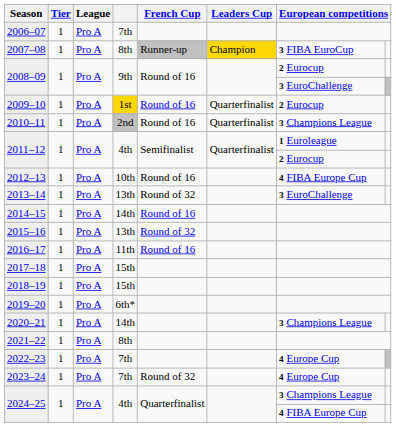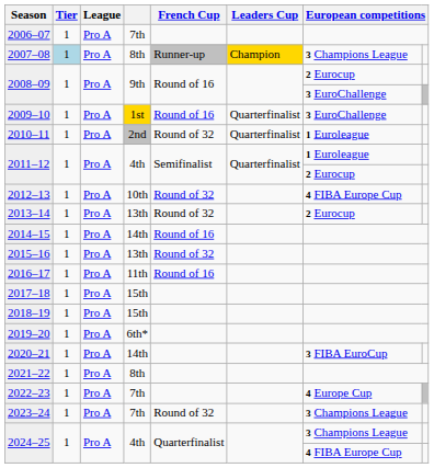 <table class="wikitable" style="font-size:85%">
 <tr>
 <th>Season</th>
 <th><a href='#'>Tier</a></th>
 <th>League</th>
 <th></th>
 <th><a href='#'>French Cup</a></th>
 <th><a href='#'>Leaders Cup</a></th>
 <th colspan=2><a href='#'>European competitions</a></th>
 </tr>
 <tr>
 <td style="background:#efefef;"><a href='#'>2006–07</a></td>
 <td align="center">1</td>
 <td><a href='#'>Pro A</a></td>
 <td align="center">7th</td>
 <td></td>
 <td></td>
 <td colspan=2></td>
 </tr>
 <tr>
 <td style="background:#efefef;"><a href='#'>2007–08</a></td>
-<td align="center">1</td>
+<td align="center" style="background: lightblue;">1</td>
 <td><a href='#'>Pro A</a></td>
 <td align="center">8th</td>
 <td style="background:silver">Runner-up</td>
 <td style="background:gold">Champion</td>
-<td><small><strong>3</strong></small> <a href='#'>FIBA EuroCup</a></td>
+<td><small><strong>3</strong></small> <a href='#'>Champions League</a></td>
 <td align=center></td>
 </tr>
 <tr>
 <td rowspan=2 style="background:#efefef;"><a href='#'>2008–09</a></td>
 <td rowspan=2 align="center">1</td>
 <td rowspan=2><a href='#'>Pro A</a></td>
 <td rowspan=2 align="center">9th</td>
 <td rowspan=2>Round of 16</td>
 <td rowspan=2></td>
 <td><small><strong>2</strong></small> <a href='#'>Eurocup</a></td>
 <td align=center></td>
 </tr>
 <tr>
 <td><small><strong>3</strong></small> <a href='#'>EuroChallenge</a></td>
 <td bgcolor=silver align=center></td>
 </tr>
 <tr>
 <td style="background:#efefef;"><a href='#'>2009–10</a></td>
 <td align="center">1</td>
 <td><a href='#'>Pro A</a></td>
 <td style="background:gold" align="center">1st</td>
 <td><a href='#'>Round of 16</a></td>
 <td>Quarterfinalist</td>
-<td><small><strong>2</strong></small> <a href='#'>Eurocup</a></td>
+<td><small><strong>3</strong></small> <a href='#'>EuroChallenge</a></td>
 <td align=center></td>
 </tr>
 <tr>
 <td style="background:#efefef;"><a href='#'>2010–11</a></td>
 <td align="center">1</td>
 <td><a href='#'>Pro A</a></td>
 <td style="background:silver" align="center">2nd</td>
-<td>Round of 16</td>
+<td>Round of 32</td>
 <td>Quarterfinalist</td>
-<td><small><strong>3</strong></small> <a href='#'>Champions League</a></td>
+<td><small><strong>1</strong></small> <a href='#'>Euroleague</a></td>
 <td align=center></td>
 </tr>
 <tr>
 <td rowspan=2 style="background:#efefef;"><a href='#'>2011–12</a></td>
 <td rowspan=2 align="center">1</td>
 <td rowspan=2><a href='#'>Pro A</a></td>
 <td rowspan=2 align="center">4th</td>
 <td rowspan=2>Semifinalist</td>
 <td rowspan=2>Quarterfinalist</td>
 <td><small><strong>1</strong></small> <a href='#'>Euroleague</a></td>
 <td align=center></td>
 </tr>
 <tr>
 <td><small><strong>2</strong></small> <a href='#'>Eurocup</a></td>
 <td align=center></td>
 </tr>
 <tr>
 <td style="background:#efefef;"><a href='#'>2012–13</a></td>
 <td align="center">1</td>
 <td><a href='#'>Pro A</a></td>
 <td align="center">10th</td>
-<td>Round of 16</td>
+<td><a href='#'>Round of 32</a></td>
 <td></td>
 <td><small><strong>4</strong></small> <a href='#'>FIBA Europe Cup</a></td>
 <td align=center></td>
 </tr>
 <tr>
 <td style="background:#efefef;"><a href='#'>2013–14</a></td>
 <td align="center">1</td>
 <td><a href='#'>Pro A</a></td>
 <td align="center">13th</td>
 <td>Round of 32</td>
 <td></td>
-<td><small><strong>3</strong></small> <a href='#'>EuroChallenge</a></td>
+<td><small><strong>2</strong></small> <a href='#'>Eurocup</a></td>
 <td align=center></td>
 </tr>
 <tr>
 <td style="background:#efefef;"><a href='#'>2014–15</a></td>
 <td align="center">1</td>
 <td><a href='#'>Pro A</a></td>
 <td align="center">14th</td>
 <td><a href='#'>Round of 16</a></td>
 <td></td>
 <td colspan=2></td>
 </tr>
 <tr>
 <td style="background:#efefef;"><a href='#'>2015–16</a></td>
 <td align="center">1</td>
 <td><a href='#'>Pro A</a></td>
 <td align="center">13th</td>
 <td><a href='#'>Round of 32</a></td>
 <td></td>
 <td colspan=2></td>
 </tr>
 <tr>
 <td style="background:#efefef;"><a href='#'>2016–17</a></td>
 <td align="center">1</td>
 <td><a href='#'>Pro A</a></td>
 <td align="center">11th</td>
 <td><a href='#'>Round of 16</a></td>
 <td></td>
 <td colspan=2></td>
 </tr>
 <tr>
 <td style="background:#efefef;"><a href='#'>2017–18</a></td>
 <td align="center">1</td>
 <td><a href='#'>Pro A</a></td>
 <td align="center">15th</td>
 <td></td>
 <td></td>
 <td colspan=2></td>
 </tr>
 <tr>
 <td style="background:#efefef;"><a href='#'>2018–19</a></td>
 <td align="center">1</td>
 <td><a href='#'>Pro A</a></td>
 <td align="center">15th</td>
 <td></td>
 <td></td>
 <td colspan=2></td>
 </tr>
 <tr>
 <td style="background:#efefef;"><a href='#'>2019–20</a></td>
 <td align="center">1</td>
 <td><a href='#'>Pro A</a></td>
 <td align="center">6th*</td>
 <td></td>
 <td></td>
 <td colspan=2></td>
 </tr>
 <tr>
 <td style="background:#efefef;"><a href='#'>2020–21</a></td>
 <td align="center">1</td>
 <td><a href='#'>Pro A</a></td>
 <td align="center">14th</td>
 <td></td>
 <td></td>
-<td><small><strong>3</strong></small> <a href='#'>Champions League</a></td>
+<td><small><strong>3</strong></small> <a href='#'>FIBA EuroCup</a></td>
 <td align=center></td>
 </tr>
 <tr>
 <td style="background:#efefef;"><a href='#'>2021–22</a></td>
 <td align="center">1</td>
 <td><a href='#'>Pro A</a></td>
 <td align="center">8th</td>
 <td></td>
 <td></td>
 <td colspan=2></td>
 </tr>
 <tr>
 <td style="background:#efefef;"><a href='#'>2022–23</a></td>
 <td align="center">1</td>
 <td><a href='#'>Pro A</a></td>
 <td align="center">7th</td>
 <td></td>
 <td></td>
 <td><small><strong>4</strong></small> <a href='#'>Europe Cup</a></td>
 <td bgcolor=silver align=center></td>
 </tr>
 <tr>
 <td style="background:#efefef;"><a href='#'>2023–24</a></td>
 <td align="center">1</td>
 <td><a href='#'>Pro A</a></td>
 <td align="center">7th</td>
 <td>Round of 32</td>
 <td></td>
-<td><small><strong>4</strong></small> <a href='#'>Europe Cup</a></td>
+<td><small><strong>3</strong></small> <a href='#'>Champions League</a></td>
 <td></td>
 </tr>
 <tr>
 <td rowspan=2 style="background:#efefef;"><a href='#'>2024–25</a></td>
 <td rowspan=2  align="center">1</td>
 <td rowspan=2><a href='#'>Pro A</a></td>
 <td rowspan=2  align="center">4th</td>
 <td rowspan=2>Quarterfinalist</td>
 <td rowspan=2></td>
 <td><small><strong>3</strong></small> <a href='#'>Champions League</a></td>
 <td></td>
 </tr>
 <tr>
 <td><small><strong>4</strong></small> <a href='#'>FIBA Europe Cup</a></td>
 <td></td>
 </tr>
 </table>
